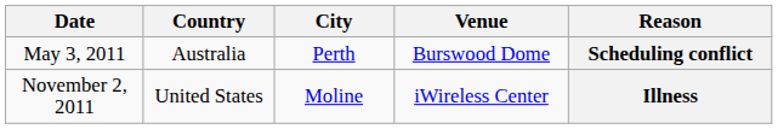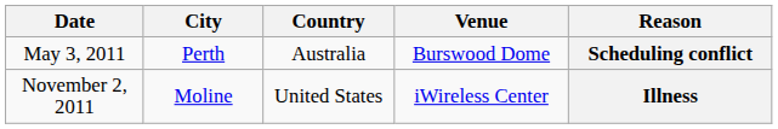 <table class="wikitable plainrowheaders" style="text-align:center;">
 <tr>
 <th scope="col" style="width:11em;">Date</th>
+<th scope="col" style="width:11em;">City</th>
 <th scope="col" style="width:11em;">Country</th>
-<th scope="col" style="width:11em;">City</th>
 <th scope="col" style="width:17em;">Venue</th>
 <th scope="col" style="width:20em;">Reason</th>
 </tr>
 <tr>
 <td>May 3, 2011</td>
+<td><a href='#'>Perth</a></td>
 <td>Australia</td>
-<td><a href='#'>Perth</a></td>
 <td><a href='#'>Burswood Dome</a></td>
 <th scope="row" style="text-align:center;">Scheduling conflict</th>
 </tr>
 <tr>
 <td>November 2, 2011</td>
+<td><a href='#'>Moline</a></td>
 <td>United States</td>
-<td><a href='#'>Moline</a></td>
 <td><a href='#'>iWireless Center</a></td>
 <th scope="row" style="text-align:center;">Illness</th>
 </tr>
 </table>
